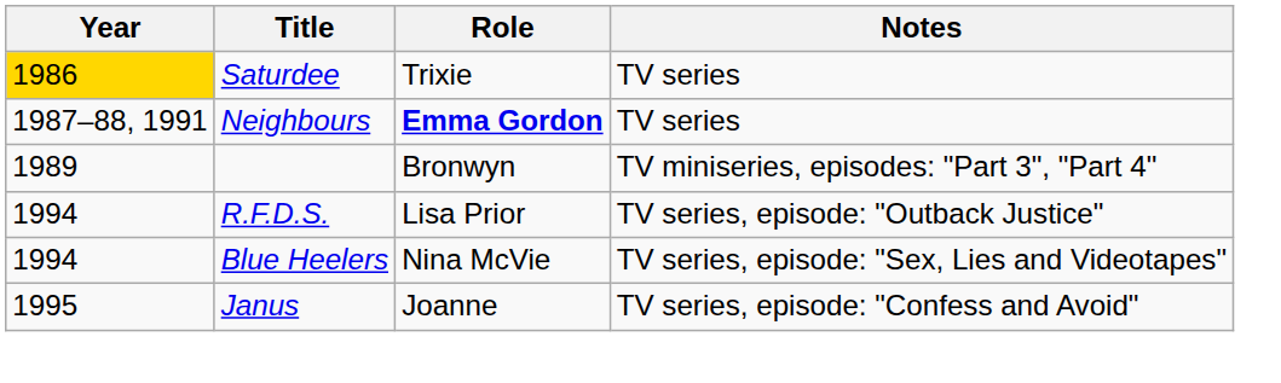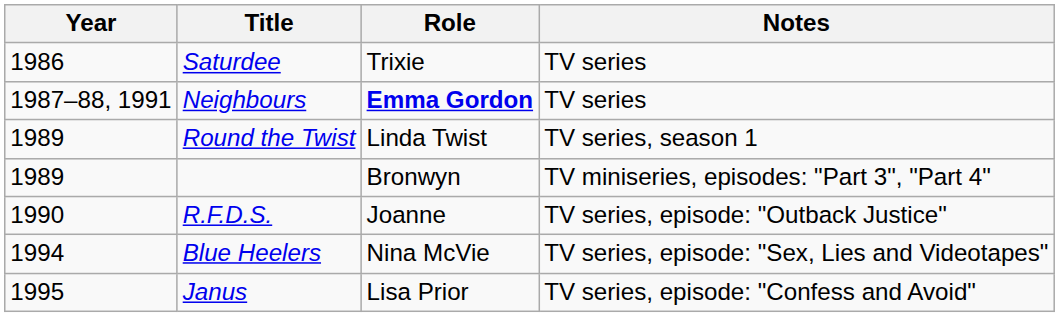 <table class="wikitable sortable">
 <tr>
 <th>Year</th>
 <th>Title</th>
 <th>Role</th>
 <th class="unsortable">Notes</th>
 </tr>
 <tr>
-<td style="background: gold;">1986</td>
+<td>1986</td>
 <td><em><a href='#'>Saturdee</a></em></td>
 <td>Trixie</td>
 <td>TV series</td>
 </tr>
 <tr>
 <td>1987–88, 1991</td>
 <td><em><a href='#'>Neighbours</a></em></td>
 <td><strong><a href='#'>Emma Gordon</a></strong></td>
 <td>TV series</td>
 </tr>
 <tr>
 <td>1989</td>
+<td><em><a href='#'>Round the Twist</a></em></td>
+<td>Linda Twist</td>
+<td>TV series, season 1</td>
+</tr>
+<tr>
+<td>1989</td>
 <td><em></em></td>
 <td>Bronwyn</td>
 <td>TV miniseries, episodes: "Part 3", "Part 4"</td>
 </tr>
 <tr>
-<td>1994</td>
+<td>1990</td>
 <td><em><a href='#'>R.F.D.S.</a></em></td>
-<td>Lisa Prior</td>
+<td>Joanne</td>
 <td>TV series, episode: "Outback Justice"</td>
 </tr>
 <tr>
 <td>1994</td>
 <td><em><a href='#'>Blue Heelers</a></em></td>
 <td>Nina McVie</td>
 <td>TV series, episode: "Sex, Lies and Videotapes"</td>
 </tr>
 <tr>
 <td>1995</td>
 <td><em><a href='#'>Janus</a></em></td>
-<td>Joanne</td>
+<td>Lisa Prior</td>
 <td>TV series, episode: "Confess and Avoid"</td>
 </tr>
 </table>
